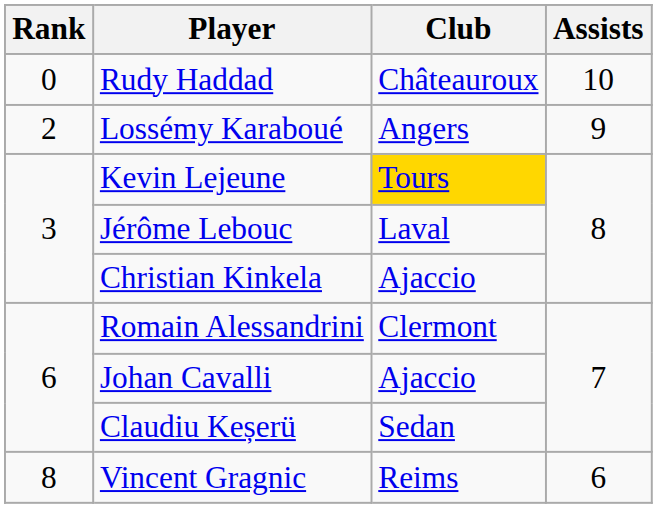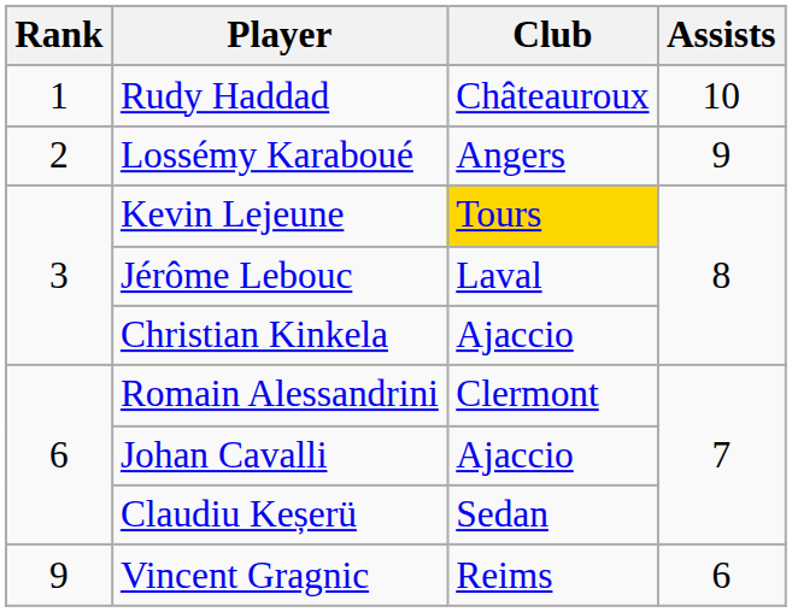 <table class="wikitable" style="text-align:center">
 <tr>
 <th>Rank</th>
 <th>Player</th>
 <th>Club</th>
 <th>Assists</th>
 </tr>
 <tr>
-<td>0</td>
+<td>1</td>
 <td align="left"> <a href='#'>Rudy Haddad</a></td>
 <td align="left"><a href='#'>Châteauroux</a></td>
 <td>10</td>
 </tr>
 <tr>
 <td>2</td>
 <td align="left"> <a href='#'>Lossémy Karaboué</a></td>
 <td align="left"><a href='#'>Angers</a></td>
 <td>9</td>
 </tr>
 <tr>
 <td rowspan="3">3</td>
 <td align="left"> <a href='#'>Kevin Lejeune</a></td>
 <td align="left" style="background: gold;"><a href='#'>Tours</a></td>
 <td rowspan="3">8</td>
 </tr>
 <tr>
 <td align="left"> <a href='#'>Jérôme Lebouc</a></td>
 <td align="left"><a href='#'>Laval</a></td>
 </tr>
 <tr>
 <td align="left"> <a href='#'>Christian Kinkela</a></td>
 <td align="left"><a href='#'>Ajaccio</a></td>
 </tr>
 <tr>
 <td rowspan="3">6</td>
 <td align="left"> <a href='#'>Romain Alessandrini</a></td>
 <td align="left"><a href='#'>Clermont</a></td>
 <td rowspan="3">7</td>
 </tr>
 <tr>
 <td align="left"> <a href='#'>Johan Cavalli</a></td>
 <td align="left"><a href='#'>Ajaccio</a></td>
 </tr>
 <tr>
 <td align="left"> <a href='#'>Claudiu Keșerü</a></td>
 <td align="left"><a href='#'>Sedan</a></td>
 </tr>
 <tr>
-<td>8</td>
+<td>9</td>
 <td align="left"> <a href='#'>Vincent Gragnic</a></td>
 <td align="left"><a href='#'>Reims</a></td>
 <td>6</td>
 </tr>
 </table>
